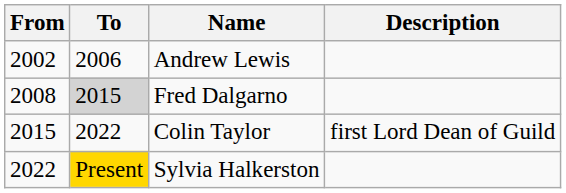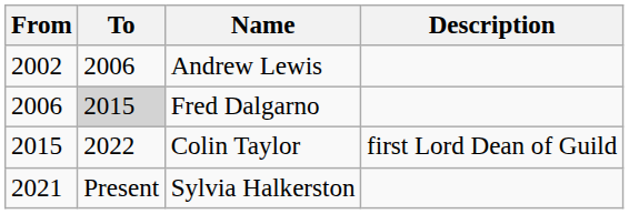 <table class="wikitable">
 <tr>
 <th>From </th>
 <th>To</th>
 <th>Name</th>
 <th>Description</th>
 </tr>
 <tr>
 <td>2002</td>
 <td>2006</td>
 <td>Andrew Lewis</td>
 <td></td>
 </tr>
 <tr>
-<td>2008</td>
+<td>2006</td>
 <td style="background: lightgrey;">2015</td>
 <td>Fred Dalgarno</td>
 <td></td>
 </tr>
 <tr>
 <td>2015</td>
 <td>2022</td>
 <td>Colin Taylor</td>
 <td>first Lord Dean of Guild</td>
 </tr>
 <tr>
-<td>2022</td>
-<td style="background: gold;">Present</td>
+<td>2021</td>
+<td>Present</td>
 <td>Sylvia Halkerston</td>
 <td></td>
 </tr>
 </table>
